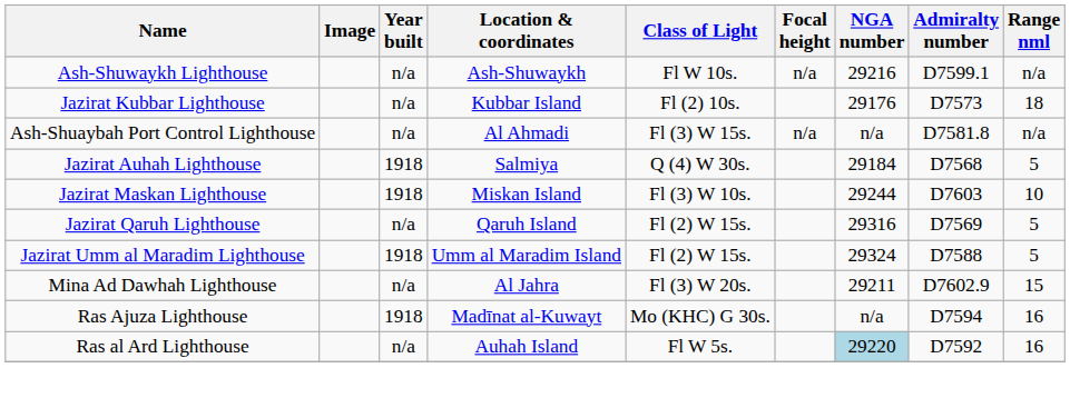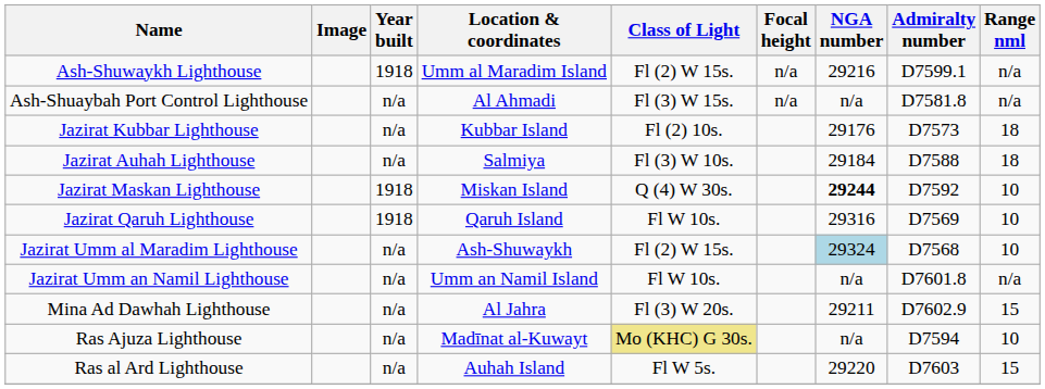 <table class="wikitable sortable" style="margin:auto;text-align:center">
 <tr>
 <th>Name</th>
 <th>Image</th>
 <th>Year<br>built</th>
 <th>Location &<br> coordinates</th>
 <th><a href='#'>Class of Light</a></th>
 <th>Focal<br>height</th>
 <th><a href='#'>NGA</a><br>number</th>
 <th><a href='#'>Admiralty</a><br>number</th>
 <th>Range<br><a href='#'>nml</a></th>
 </tr>
 <tr>
 <td><a href='#'>Ash-Shuwaykh Lighthouse</a></td>
 <td></td>
-<td>n/a</td>
-<td><a href='#'>Ash-Shuwaykh</a><br> </td>
-<td>Fl W 10s.</td>
+<td>1918</td>
+<td><a href='#'>Umm al Maradim Island</a><br> </td>
+<td>Fl (2) W 15s.</td>
 <td>n/a</td>
 <td>29216</td>
 <td>D7599.1</td>
+<td>n/a</td>
+</tr>
+<tr>
+<td>Ash-Shuaybah Port Control Lighthouse</td>
+<td></td>
+<td>n/a</td>
+<td><a href='#'>Al Ahmadi</a><br> </td>
+<td>Fl (3) W 15s.</td>
+<td>n/a</td>
+<td>n/a</td>
+<td>D7581.8</td>
 <td>n/a</td>
 </tr>
 <tr>
 <td><a href='#'>Jazirat Kubbar Lighthouse</a></td>
 <td></td>
 <td>n/a</td>
 <td><a href='#'>Kubbar Island</a><br> </td>
 <td>Fl (2) 10s.</td>
 <td></td>
 <td>29176</td>
 <td>D7573</td>
 <td>18</td>
 </tr>
 <tr>
-<td>Ash-Shuaybah Port Control Lighthouse</td>
+<td><a href='#'>Jazirat Auhah Lighthouse</a></td>
 <td></td>
 <td>n/a</td>
-<td><a href='#'>Al Ahmadi</a><br> </td>
-<td>Fl (3) W 15s.</td>
-<td>n/a</td>
-<td>n/a</td>
-<td>D7581.8</td>
-<td>n/a</td>
-</tr>
-<tr>
-<td><a href='#'>Jazirat Auhah Lighthouse</a></td>
-<td></td>
-<td>1918</td>
 <td><a href='#'>Salmiya</a><br> </td>
-<td>Q (4) W 30s.</td>
+<td>Fl (3) W 10s.</td>
 <td></td>
 <td>29184</td>
-<td>D7568</td>
-<td>5</td>
+<td>D7588</td>
+<td>18</td>
 </tr>
 <tr>
 <td><a href='#'>Jazirat Maskan Lighthouse</a></td>
 <td></td>
 <td>1918</td>
 <td><a href='#'>Miskan Island</a><br> </td>
-<td>Fl (3) W 10s.</td>
+<td>Q (4) W 30s.</td>
 <td></td>
-<td>29244</td>
-<td>D7603</td>
+<td><strong>29244</strong></td>
+<td>D7592</td>
 <td>10</td>
 </tr>
 <tr>
 <td><a href='#'>Jazirat Qaruh Lighthouse</a></td>
 <td></td>
-<td>n/a</td>
+<td>1918</td>
 <td><a href='#'>Qaruh Island</a><br> </td>
-<td>Fl (2) W 15s.</td>
+<td>Fl W 10s.</td>
 <td></td>
 <td>29316</td>
 <td>D7569</td>
-<td>5</td>
+<td>10</td>
 </tr>
 <tr>
 <td><a href='#'>Jazirat Umm al Maradim Lighthouse</a></td>
 <td></td>
-<td>1918</td>
-<td><a href='#'>Umm al Maradim Island</a><br> </td>
+<td>n/a</td>
+<td><a href='#'>Ash-Shuwaykh</a><br> </td>
 <td>Fl (2) W 15s.</td>
 <td></td>
-<td>29324</td>
-<td>D7588</td>
-<td>5</td>
+<td style="background: lightblue;">29324</td>
+<td>D7568</td>
+<td>10</td>
+</tr>
+<tr>
+<td><a href='#'>Jazirat Umm an Namil Lighthouse</a></td>
+<td></td>
+<td>n/a</td>
+<td><a href='#'>Umm an Namil Island</a><br> </td>
+<td>Fl W 10s.</td>
+<td></td>
+<td>n/a</td>
+<td>D7601.8</td>
+<td>n/a</td>
 </tr>
 <tr>
 <td>Mina Ad Dawhah Lighthouse</td>
 <td></td>
 <td>n/a</td>
 <td><a href='#'>Al Jahra</a><br> </td>
 <td>Fl (3) W 20s.</td>
 <td></td>
 <td>29211</td>
 <td>D7602.9</td>
 <td>15</td>
 </tr>
 <tr>
 <td>Ras Ajuza Lighthouse</td>
 <td></td>
-<td>1918</td>
+<td>n/a</td>
 <td><a href='#'>Madīnat al-Kuwayt</a><br> </td>
-<td>Mo (KHC) G 30s.</td>
+<td style="background: khaki;">Mo (KHC) G 30s.</td>
 <td></td>
 <td>n/a</td>
 <td>D7594</td>
-<td>16</td>
+<td>10</td>
 </tr>
 <tr>
 <td>Ras al Ard Lighthouse</td>
 <td></td>
 <td>n/a</td>
 <td><a href='#'>Auhah Island</a><br> </td>
 <td>Fl W 5s.</td>
 <td></td>
-<td style="background: lightblue;">29220</td>
-<td>D7592</td>
-<td>16</td>
+<td>29220</td>
+<td>D7603</td>
+<td>15</td>
 </tr>
 <tr>
 </tr>
 </table>
